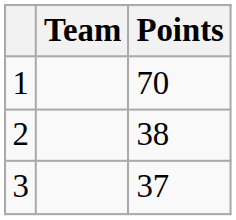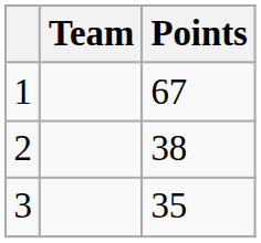 <table class="wikitable sortable">
 <tr>
 <th></th>
 <th>Team</th>
 <th>Points</th>
 </tr>
 <tr>
 <td align=center>1</td>
 <td></td>
-<td>70</td>
+<td>67</td>
 </tr>
 <tr>
 <td align=center>2</td>
 <td></td>
 <td>38</td>
 </tr>
 <tr>
 <td align=center>3</td>
 <td></td>
-<td>37</td>
+<td>35</td>
 </tr>
 </table>
